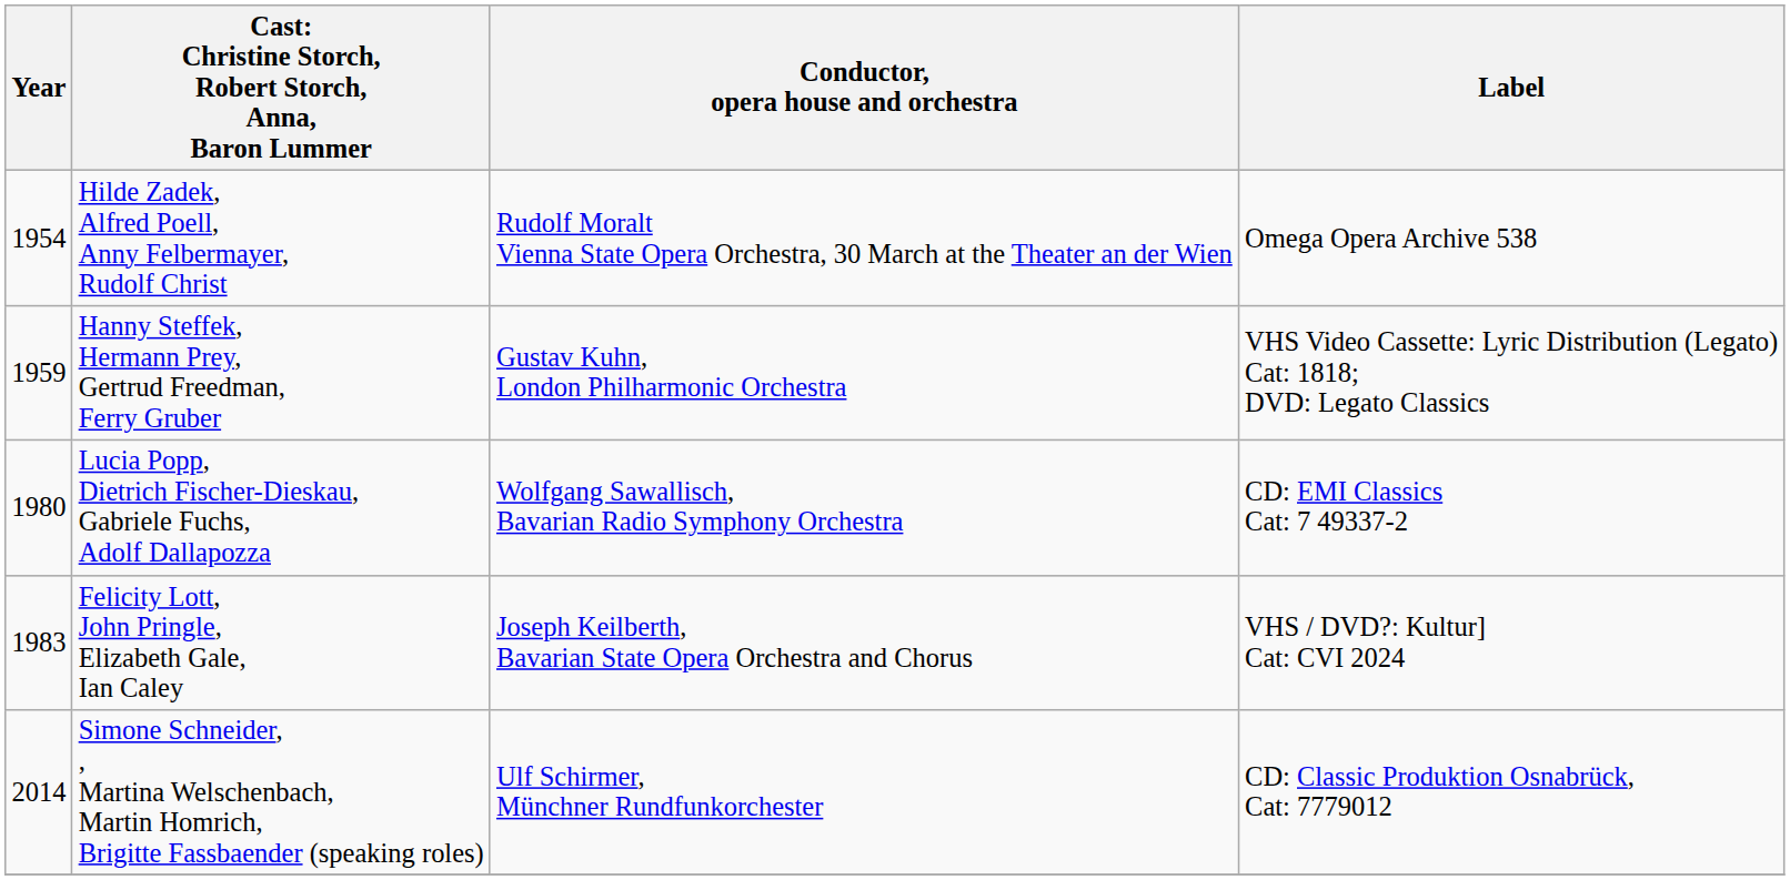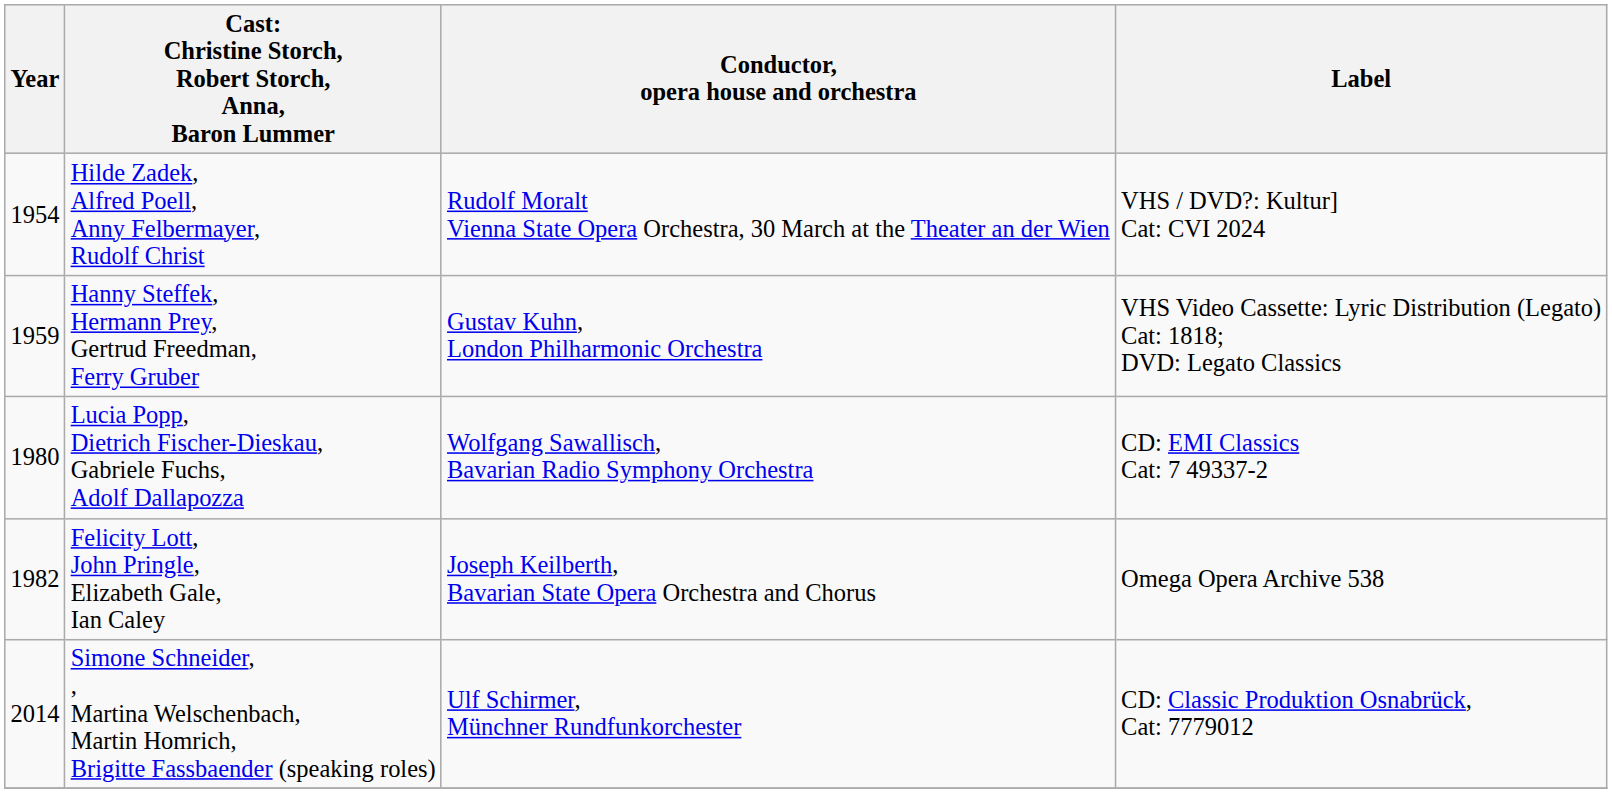 <table class="wikitable">
 <tr>
 <th>Year</th>
 <th>Cast:<br>Christine Storch,<br>Robert Storch,<br>Anna,<br>Baron Lummer</th>
 <th>Conductor,<br>opera house and orchestra</th>
 <th>Label</th>
 </tr>
 <tr>
 <td>1954</td>
 <td><a href='#'>Hilde Zadek</a>,<br><a href='#'>Alfred Poell</a>,<br><a href='#'>Anny Felbermayer</a>,<br><a href='#'>Rudolf Christ</a></td>
 <td><a href='#'>Rudolf Moralt</a><br><a href='#'>Vienna State Opera</a> Orchestra, 30 March at the <a href='#'>Theater an der Wien</a></td>
-<td>Omega Opera Archive 538</td>
+<td>VHS / DVD?: Kultur]<br>Cat: CVI 2024</td>
 </tr>
 <tr>
 <td>1959</td>
 <td><a href='#'>Hanny Steffek</a>,<br><a href='#'>Hermann Prey</a>,<br>Gertrud Freedman,<br><a href='#'>Ferry Gruber</a></td>
 <td><a href='#'>Gustav Kuhn</a>,<br><a href='#'>London Philharmonic Orchestra</a></td>
 <td>VHS Video Cassette: Lyric Distribution (Legato)<br>Cat: 1818;<br>DVD: Legato Classics</td>
 </tr>
 <tr>
 <td>1980</td>
 <td><a href='#'>Lucia Popp</a>,<br><a href='#'>Dietrich Fischer-Dieskau</a>,<br>Gabriele Fuchs,<br><a href='#'>Adolf Dallapozza</a></td>
 <td><a href='#'>Wolfgang Sawallisch</a>,<br><a href='#'>Bavarian Radio Symphony Orchestra</a></td>
 <td>CD: <a href='#'>EMI Classics</a><br>Cat: 7 49337-2</td>
 </tr>
 <tr>
-<td>1983</td>
+<td>1982</td>
 <td><a href='#'>Felicity Lott</a>,<br><a href='#'>John Pringle</a>,<br>Elizabeth Gale,<br>Ian Caley</td>
 <td><a href='#'>Joseph Keilberth</a>,<br><a href='#'>Bavarian State Opera</a> Orchestra and Chorus</td>
-<td>VHS / DVD?: Kultur]<br>Cat: CVI 2024</td>
+<td>Omega Opera Archive 538</td>
 </tr>
 <tr>
 <td>2014</td>
 <td><a href='#'>Simone Schneider</a>,<br>,<br>Martina Welschenbach,<br>Martin Homrich,<br><a href='#'>Brigitte Fassbaender</a> (speaking roles)</td>
 <td><a href='#'>Ulf Schirmer</a>,<br><a href='#'>Münchner Rundfunkorchester</a></td>
 <td>CD: <a href='#'>Classic Produktion Osnabrück</a>,<br>Cat: 7779012</td>
 </tr>
 <tr>
 </tr>
 </table>
